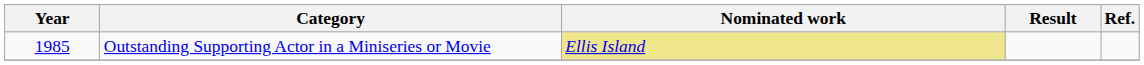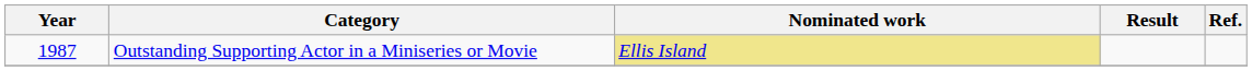 <table class=wikitable>
 <tr>
 <th scope="col" style="width:5em;">Year</th>
 <th scope="col" style="width:26em;">Category</th>
 <th scope="col" style="width:25em;">Nominated work</th>
 <th scope="col" style="width:5em;">Result</th>
 <th>Ref.</th>
 </tr>
 <tr>
-<td style="text-align:center;"><a href='#'>1985</a></td>
+<td style="text-align:center;"><a href='#'>1987</a></td>
 <td><a href='#'>Outstanding Supporting Actor in a Miniseries or Movie</a></td>
 <td style="background: khaki;"><em><a href='#'>Ellis Island</a></em></td>
 <td></td>
 <td></td>
 </tr>
 <tr>
 </tr>
 </table>
